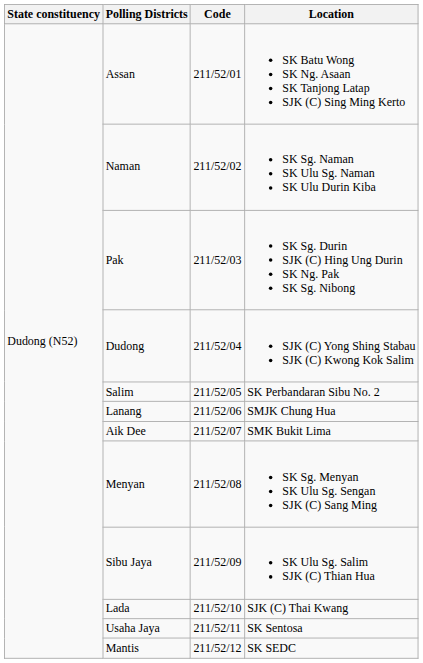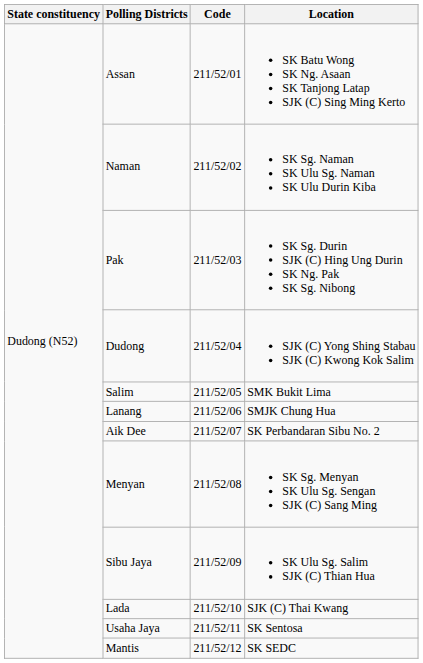 <table class="wikitable sortable mw-collapsible" style="white-space:nowrap;font-size:85%">
 <tr>
 <th>State constituency</th>
 <th>Polling Districts</th>
 <th>Code</th>
 <th>Location</th>
 </tr>
 <tr>
 <td rowspan="12">Dudong (N52)</td>
 <td>Assan</td>
 <td>211/52/01</td>
 <td><br><ul><li>SK Batu Wong</li><li>SK Ng. Asaan</li><li>SK Tanjong Latap</li><li>SJK (C) Sing Ming Kerto</li></ul></td>
 </tr>
 <tr>
 <td>Naman</td>
 <td>211/52/02</td>
 <td><br><ul><li>SK Sg. Naman</li><li>SK Ulu Sg. Naman</li><li>SK Ulu Durin Kiba</li></ul></td>
 </tr>
 <tr>
 <td>Pak</td>
 <td>211/52/03</td>
 <td><br><ul><li>SK Sg. Durin</li><li>SJK (C) Hing Ung Durin</li><li>SK Ng. Pak</li><li>SK Sg. Nibong</li></ul></td>
 </tr>
 <tr>
 <td>Dudong</td>
 <td>211/52/04</td>
 <td><br><ul><li>SJK (C) Yong Shing Stabau</li><li>SJK (C) Kwong Kok Salim</li></ul></td>
 </tr>
 <tr>
 <td>Salim</td>
 <td>211/52/05</td>
-<td>SK Perbandaran Sibu No. 2</td>
+<td>SMK Bukit Lima</td>
 </tr>
 <tr>
 <td>Lanang</td>
 <td>211/52/06</td>
 <td>SMJK Chung Hua</td>
 </tr>
 <tr>
 <td>Aik Dee</td>
 <td>211/52/07</td>
-<td>SMK Bukit Lima</td>
+<td>SK Perbandaran Sibu No. 2</td>
 </tr>
 <tr>
 <td>Menyan</td>
 <td>211/52/08</td>
 <td><br><ul><li>SK Sg. Menyan</li><li>SK Ulu Sg. Sengan</li><li>SJK (C) Sang Ming</li></ul></td>
 </tr>
 <tr>
 <td>Sibu Jaya</td>
 <td>211/52/09</td>
 <td><br><ul><li>SK Ulu Sg. Salim</li><li>SJK (C) Thian Hua</li></ul></td>
 </tr>
 <tr>
 <td>Lada</td>
 <td>211/52/10</td>
 <td>SJK (C) Thai Kwang</td>
 </tr>
 <tr>
 <td>Usaha Jaya</td>
 <td>211/52/11</td>
 <td>SK Sentosa</td>
 </tr>
 <tr>
 <td>Mantis</td>
 <td>211/52/12</td>
 <td>SK SEDC</td>
 </tr>
 </table>
